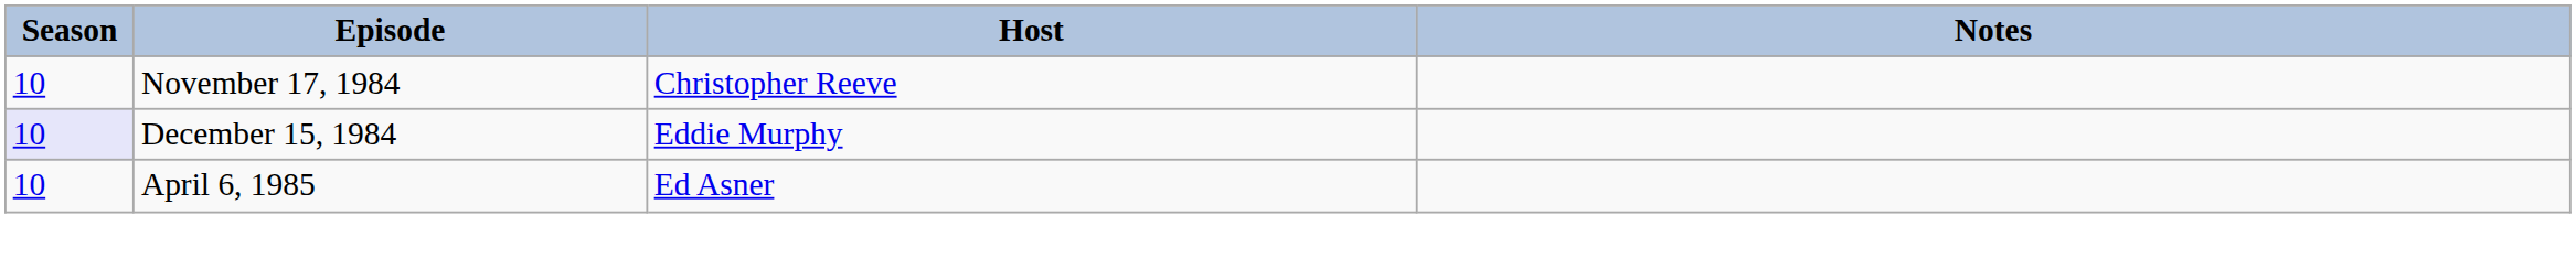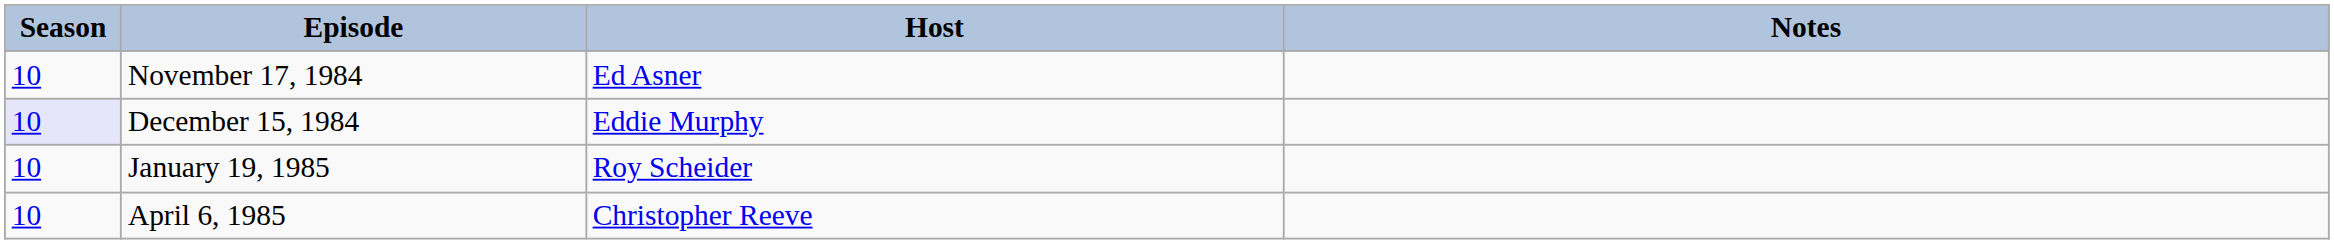 <table class="wikitable" style="width:100%;">
 <tr>
 <th style="background:#B0C4DE;" width="5%">Season</th>
 <th style="background:#B0C4DE;" width="20%">Episode</th>
 <th style="background:#B0C4DE;" width="30%">Host</th>
 <th style="background:#B0C4DE;" width="45%">Notes</th>
 </tr>
 <tr>
 <td><a href='#'>10</a></td>
 <td>November 17, 1984</td>
-<td><a href='#'>Christopher Reeve</a></td>
+<td><a href='#'>Ed Asner</a></td>
 <td></td>
 </tr>
 <tr>
 <td style="background: lavender;"><a href='#'>10</a></td>
 <td>December 15, 1984</td>
 <td><a href='#'>Eddie Murphy</a></td>
 <td></td>
 </tr>
 <tr>
 <td><a href='#'>10</a></td>
+<td>January 19, 1985</td>
+<td><a href='#'>Roy Scheider</a></td>
+<td></td>
+</tr>
+<tr>
+<td><a href='#'>10</a></td>
 <td>April 6, 1985</td>
-<td><a href='#'>Ed Asner</a></td>
+<td><a href='#'>Christopher Reeve</a></td>
 <td></td>
 </tr>
 </table>
